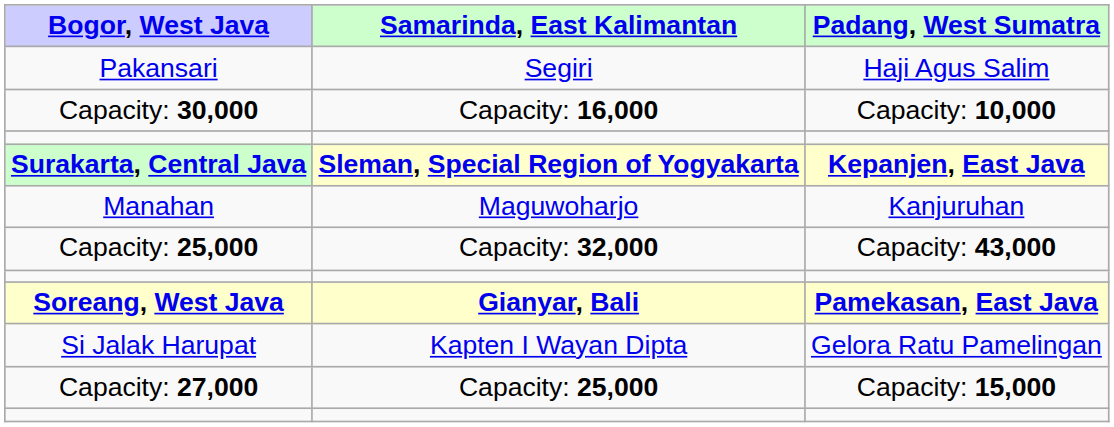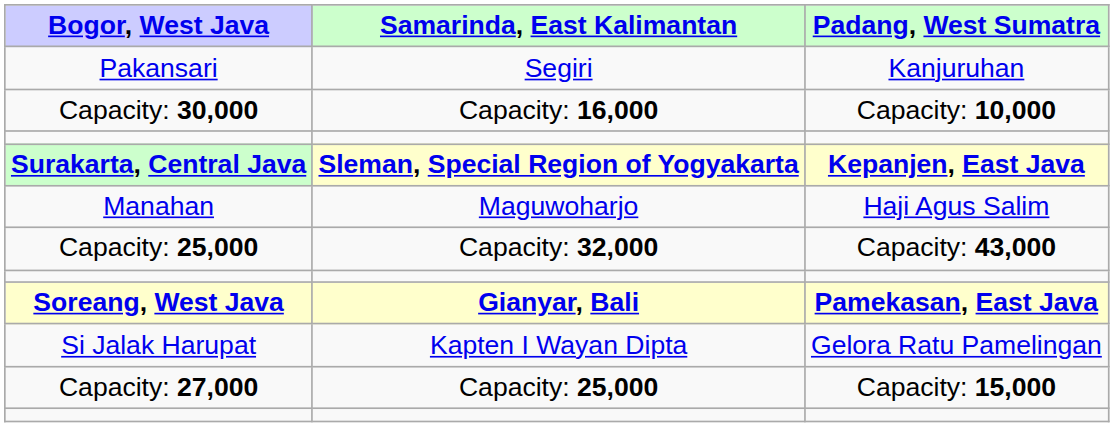 <table class="wikitable" style="text-align:center;">
 <tr>
 <th style="background:#ccf;" "width:40%;"><a href='#'>Bogor</a>, <a href='#'>West Java</a></th>
 <th style="background:#cfc;" "width:40%;"><a href='#'>Samarinda</a>, <a href='#'>East Kalimantan</a></th>
 <th style="background:#cfc;" "width:40%;"><a href='#'>Padang</a>, <a href='#'>West Sumatra</a></th>
 </tr>
 <tr>
 <td><a href='#'>Pakansari</a></td>
 <td><a href='#'>Segiri</a></td>
-<td><a href='#'>Haji Agus Salim</a></td>
+<td><a href='#'>Kanjuruhan</a></td>
 </tr>
 <tr>
 <td>Capacity: <strong>30,000</strong></td>
 <td>Capacity: <strong>16,000</strong></td>
 <td>Capacity: <strong>10,000</strong></td>
 </tr>
 <tr>
 <td></td>
 <td></td>
 <td></td>
 </tr>
 <tr>
 <th style="background:#cfc;" "width:40%;"><a href='#'>Surakarta</a>, <a href='#'>Central Java</a></th>
 <th style="background:#ffc;" "width:40%;"><a href='#'>Sleman</a>, <a href='#'>Special Region of Yogyakarta</a></th>
 <th style="background:#ffc;" "width:40%;"><a href='#'>Kepanjen</a>, <a href='#'>East Java</a></th>
 </tr>
 <tr>
 <td><a href='#'>Manahan</a></td>
 <td><a href='#'>Maguwoharjo</a></td>
-<td><a href='#'>Kanjuruhan</a></td>
+<td><a href='#'>Haji Agus Salim</a></td>
 </tr>
 <tr>
 <td>Capacity: <strong>25,000</strong></td>
 <td>Capacity: <strong>32,000</strong></td>
 <td>Capacity: <strong>43,000</strong></td>
 </tr>
 <tr>
 <td></td>
 <td></td>
 <td></td>
 </tr>
 <tr>
 <th style="background:#ffc;" "width:40%;"><a href='#'>Soreang</a>,  <a href='#'>West Java</a></th>
 <th style="background:#ffc;" "width:40%;"><a href='#'>Gianyar</a>, <a href='#'>Bali</a></th>
 <th style="background:#ffc;" "width:40%;"><a href='#'>Pamekasan</a>, <a href='#'>East Java</a></th>
 </tr>
 <tr>
 <td><a href='#'>Si Jalak Harupat</a></td>
 <td><a href='#'>Kapten I Wayan Dipta</a></td>
 <td><a href='#'>Gelora Ratu Pamelingan</a></td>
 </tr>
 <tr>
 <td>Capacity: <strong>27,000</strong></td>
 <td>Capacity: <strong>25,000</strong></td>
 <td>Capacity: <strong>15,000</strong></td>
 </tr>
 <tr>
 <td></td>
 <td></td>
 <td></td>
 </tr>
 </table>
